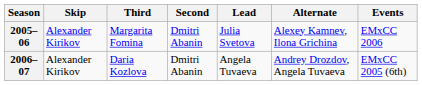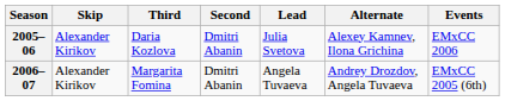 <table class="wikitable">
 <tr>
 <th scope="col">Season</th>
 <th scope="col">Skip</th>
 <th scope="col">Third</th>
 <th scope="col">Second</th>
 <th scope="col">Lead</th>
 <th scope="col">Alternate</th>
 <th scope="col">Events</th>
 </tr>
 <tr>
 <th scope="row">2005–06</th>
 <td><a href='#'>Alexander Kirikov</a></td>
-<td><a href='#'>Margarita Fomina</a></td>
+<td><a href='#'>Daria Kozlova</a></td>
 <td><a href='#'>Dmitri Abanin</a></td>
 <td><a href='#'>Julia Svetova</a></td>
 <td><a href='#'>Alexey Kamnev</a>, <a href='#'>Ilona Grichina</a></td>
 <td><a href='#'>EMxCC 2006</a> </td>
 </tr>
 <tr>
 <th scope="row">2006–07</th>
 <td>Alexander Kirikov</td>
-<td><a href='#'>Daria Kozlova</a></td>
+<td><a href='#'>Margarita Fomina</a></td>
 <td>Dmitri Abanin</td>
 <td>Angela Tuvaeva</td>
 <td><a href='#'>Andrey Drozdov</a>, Angela Tuvaeva</td>
 <td><a href='#'>EMxCC 2005</a> (6th)</td>
 </tr>
 </table>
